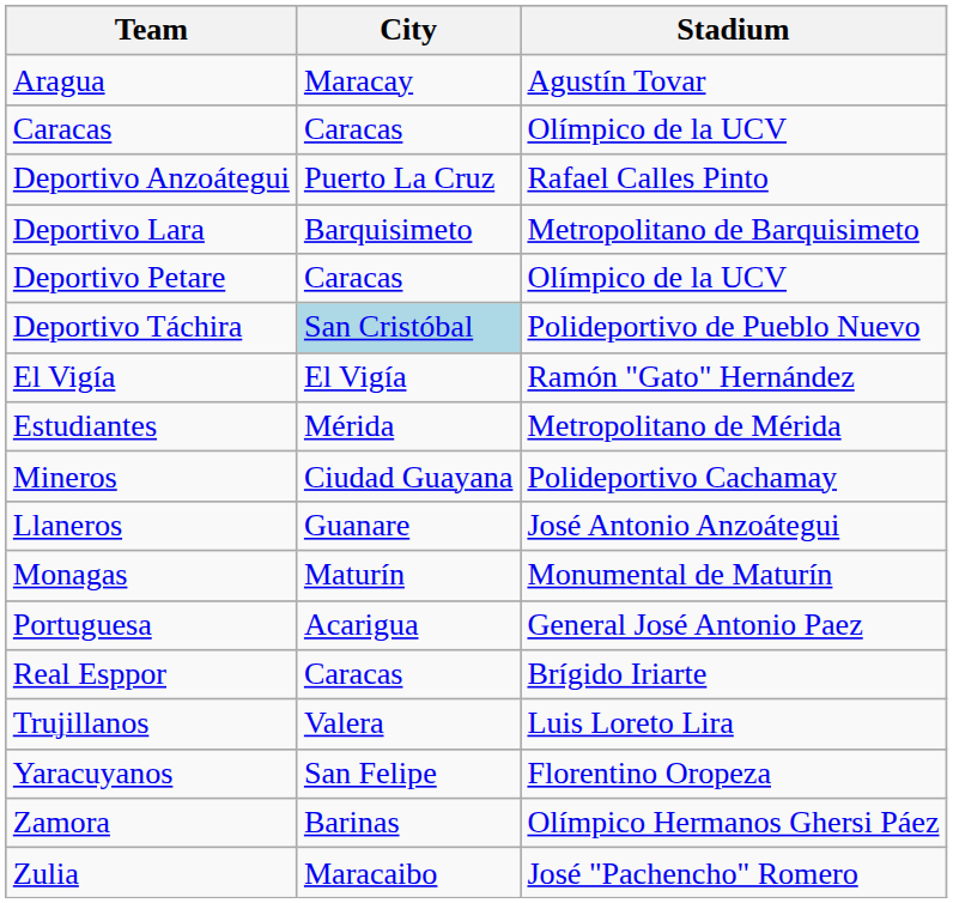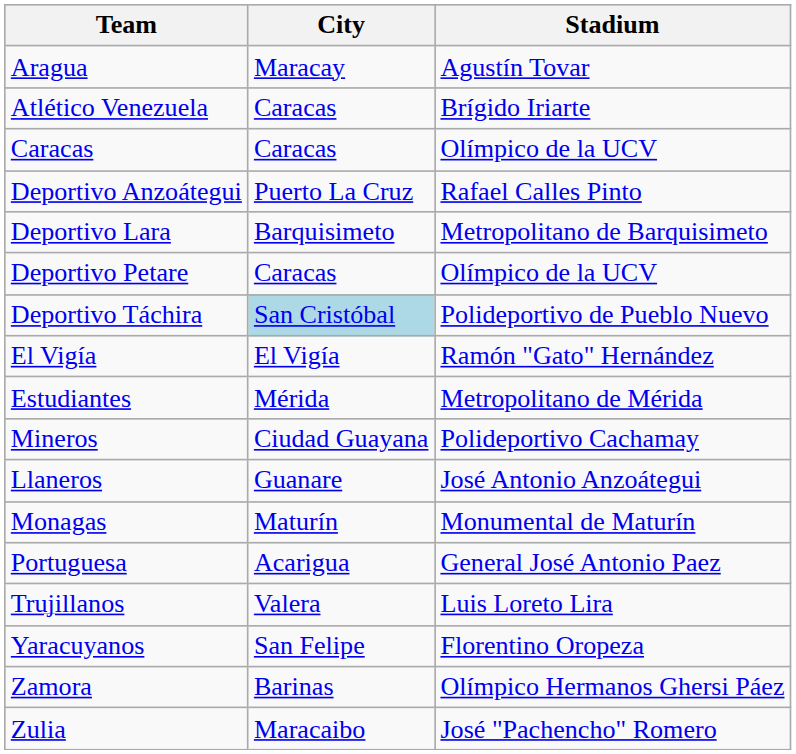 <table class="wikitable sortable">
 <tr>
 <th>Team</th>
 <th>City</th>
 <th>Stadium</th>
 </tr>
 <tr>
 <td><a href='#'>Aragua</a></td>
 <td><a href='#'>Maracay</a></td>
 <td><a href='#'>Agustín Tovar</a></td>
+</tr>
+<tr>
+<td><a href='#'>Atlético Venezuela</a></td>
+<td><a href='#'>Caracas</a></td>
+<td><a href='#'>Brígido Iriarte</a></td>
 </tr>
 <tr>
 <td><a href='#'>Caracas</a></td>
 <td><a href='#'>Caracas</a></td>
 <td><a href='#'>Olímpico de la UCV</a></td>
 </tr>
 <tr>
 <td><a href='#'>Deportivo Anzoátegui</a></td>
 <td><a href='#'>Puerto La Cruz</a></td>
 <td><a href='#'>Rafael Calles Pinto</a></td>
 </tr>
 <tr>
 <td><a href='#'>Deportivo Lara</a></td>
 <td><a href='#'>Barquisimeto</a></td>
 <td><a href='#'>Metropolitano de Barquisimeto</a></td>
 </tr>
 <tr>
 <td><a href='#'>Deportivo Petare</a></td>
 <td><a href='#'>Caracas</a></td>
 <td><a href='#'>Olímpico de la UCV</a></td>
 </tr>
 <tr>
 <td><a href='#'>Deportivo Táchira</a></td>
 <td style="background: lightblue;"><a href='#'>San Cristóbal</a></td>
 <td><a href='#'>Polideportivo de Pueblo Nuevo</a></td>
 </tr>
 <tr>
 <td><a href='#'>El Vigía</a></td>
 <td><a href='#'>El Vigía</a></td>
 <td><a href='#'>Ramón "Gato" Hernández</a></td>
 </tr>
 <tr>
 <td><a href='#'>Estudiantes</a></td>
 <td><a href='#'>Mérida</a></td>
 <td><a href='#'>Metropolitano de Mérida</a></td>
 </tr>
 <tr>
 <td><a href='#'>Mineros</a></td>
 <td><a href='#'>Ciudad Guayana</a></td>
 <td><a href='#'>Polideportivo Cachamay</a></td>
 </tr>
 <tr>
 <td><a href='#'>Llaneros</a></td>
 <td><a href='#'>Guanare</a></td>
 <td><a href='#'>José Antonio Anzoátegui</a></td>
 </tr>
 <tr>
 <td><a href='#'>Monagas</a></td>
 <td><a href='#'>Maturín</a></td>
 <td><a href='#'>Monumental de Maturín</a></td>
 </tr>
 <tr>
 <td><a href='#'>Portuguesa</a></td>
 <td><a href='#'>Acarigua</a></td>
 <td><a href='#'>General José Antonio Paez</a></td>
 </tr>
 <tr>
-<td><a href='#'>Real Esppor</a></td>
-<td><a href='#'>Caracas</a></td>
-<td><a href='#'>Brígido Iriarte</a></td>
-</tr>
-<tr>
 <td><a href='#'>Trujillanos</a></td>
 <td><a href='#'>Valera</a></td>
 <td><a href='#'>Luis Loreto Lira</a></td>
 </tr>
 <tr>
 <td><a href='#'>Yaracuyanos</a></td>
 <td><a href='#'>San Felipe</a></td>
 <td><a href='#'>Florentino Oropeza</a></td>
 </tr>
 <tr>
 <td><a href='#'>Zamora</a></td>
 <td><a href='#'>Barinas</a></td>
 <td><a href='#'>Olímpico Hermanos Ghersi Páez</a></td>
 </tr>
 <tr>
 <td><a href='#'>Zulia</a></td>
 <td><a href='#'>Maracaibo</a></td>
 <td><a href='#'>José "Pachencho" Romero</a></td>
 </tr>
 </table>
